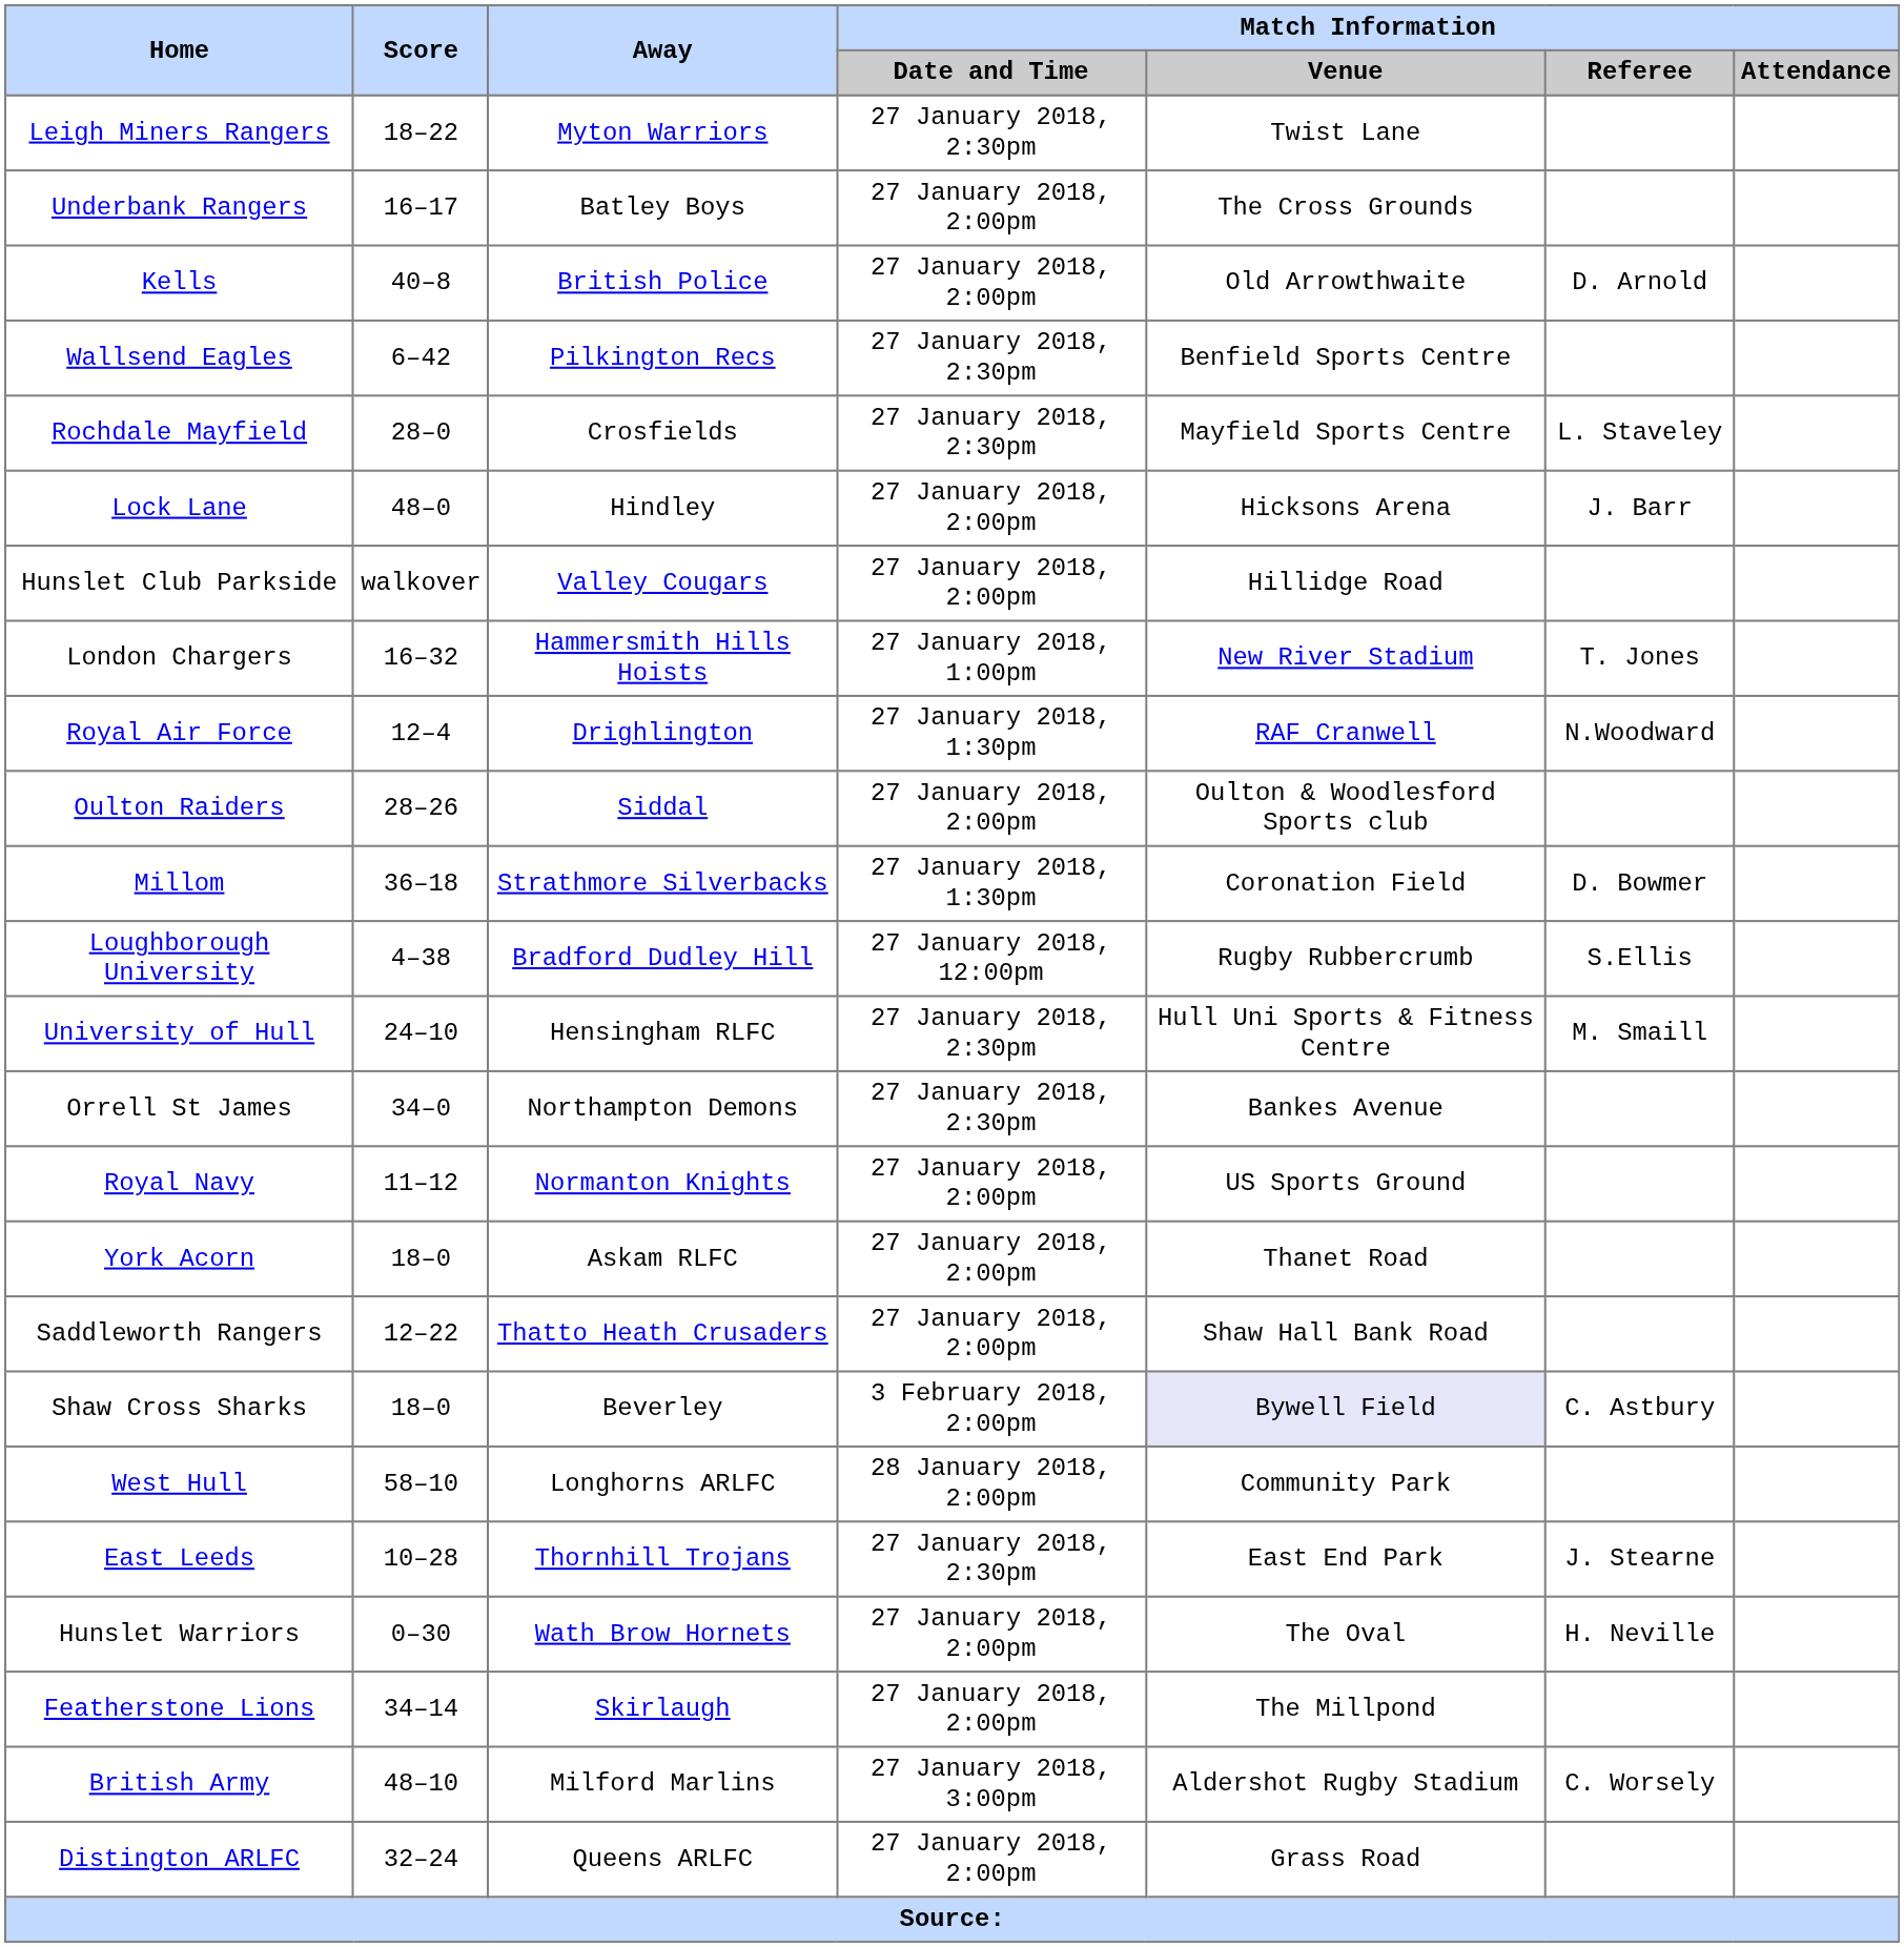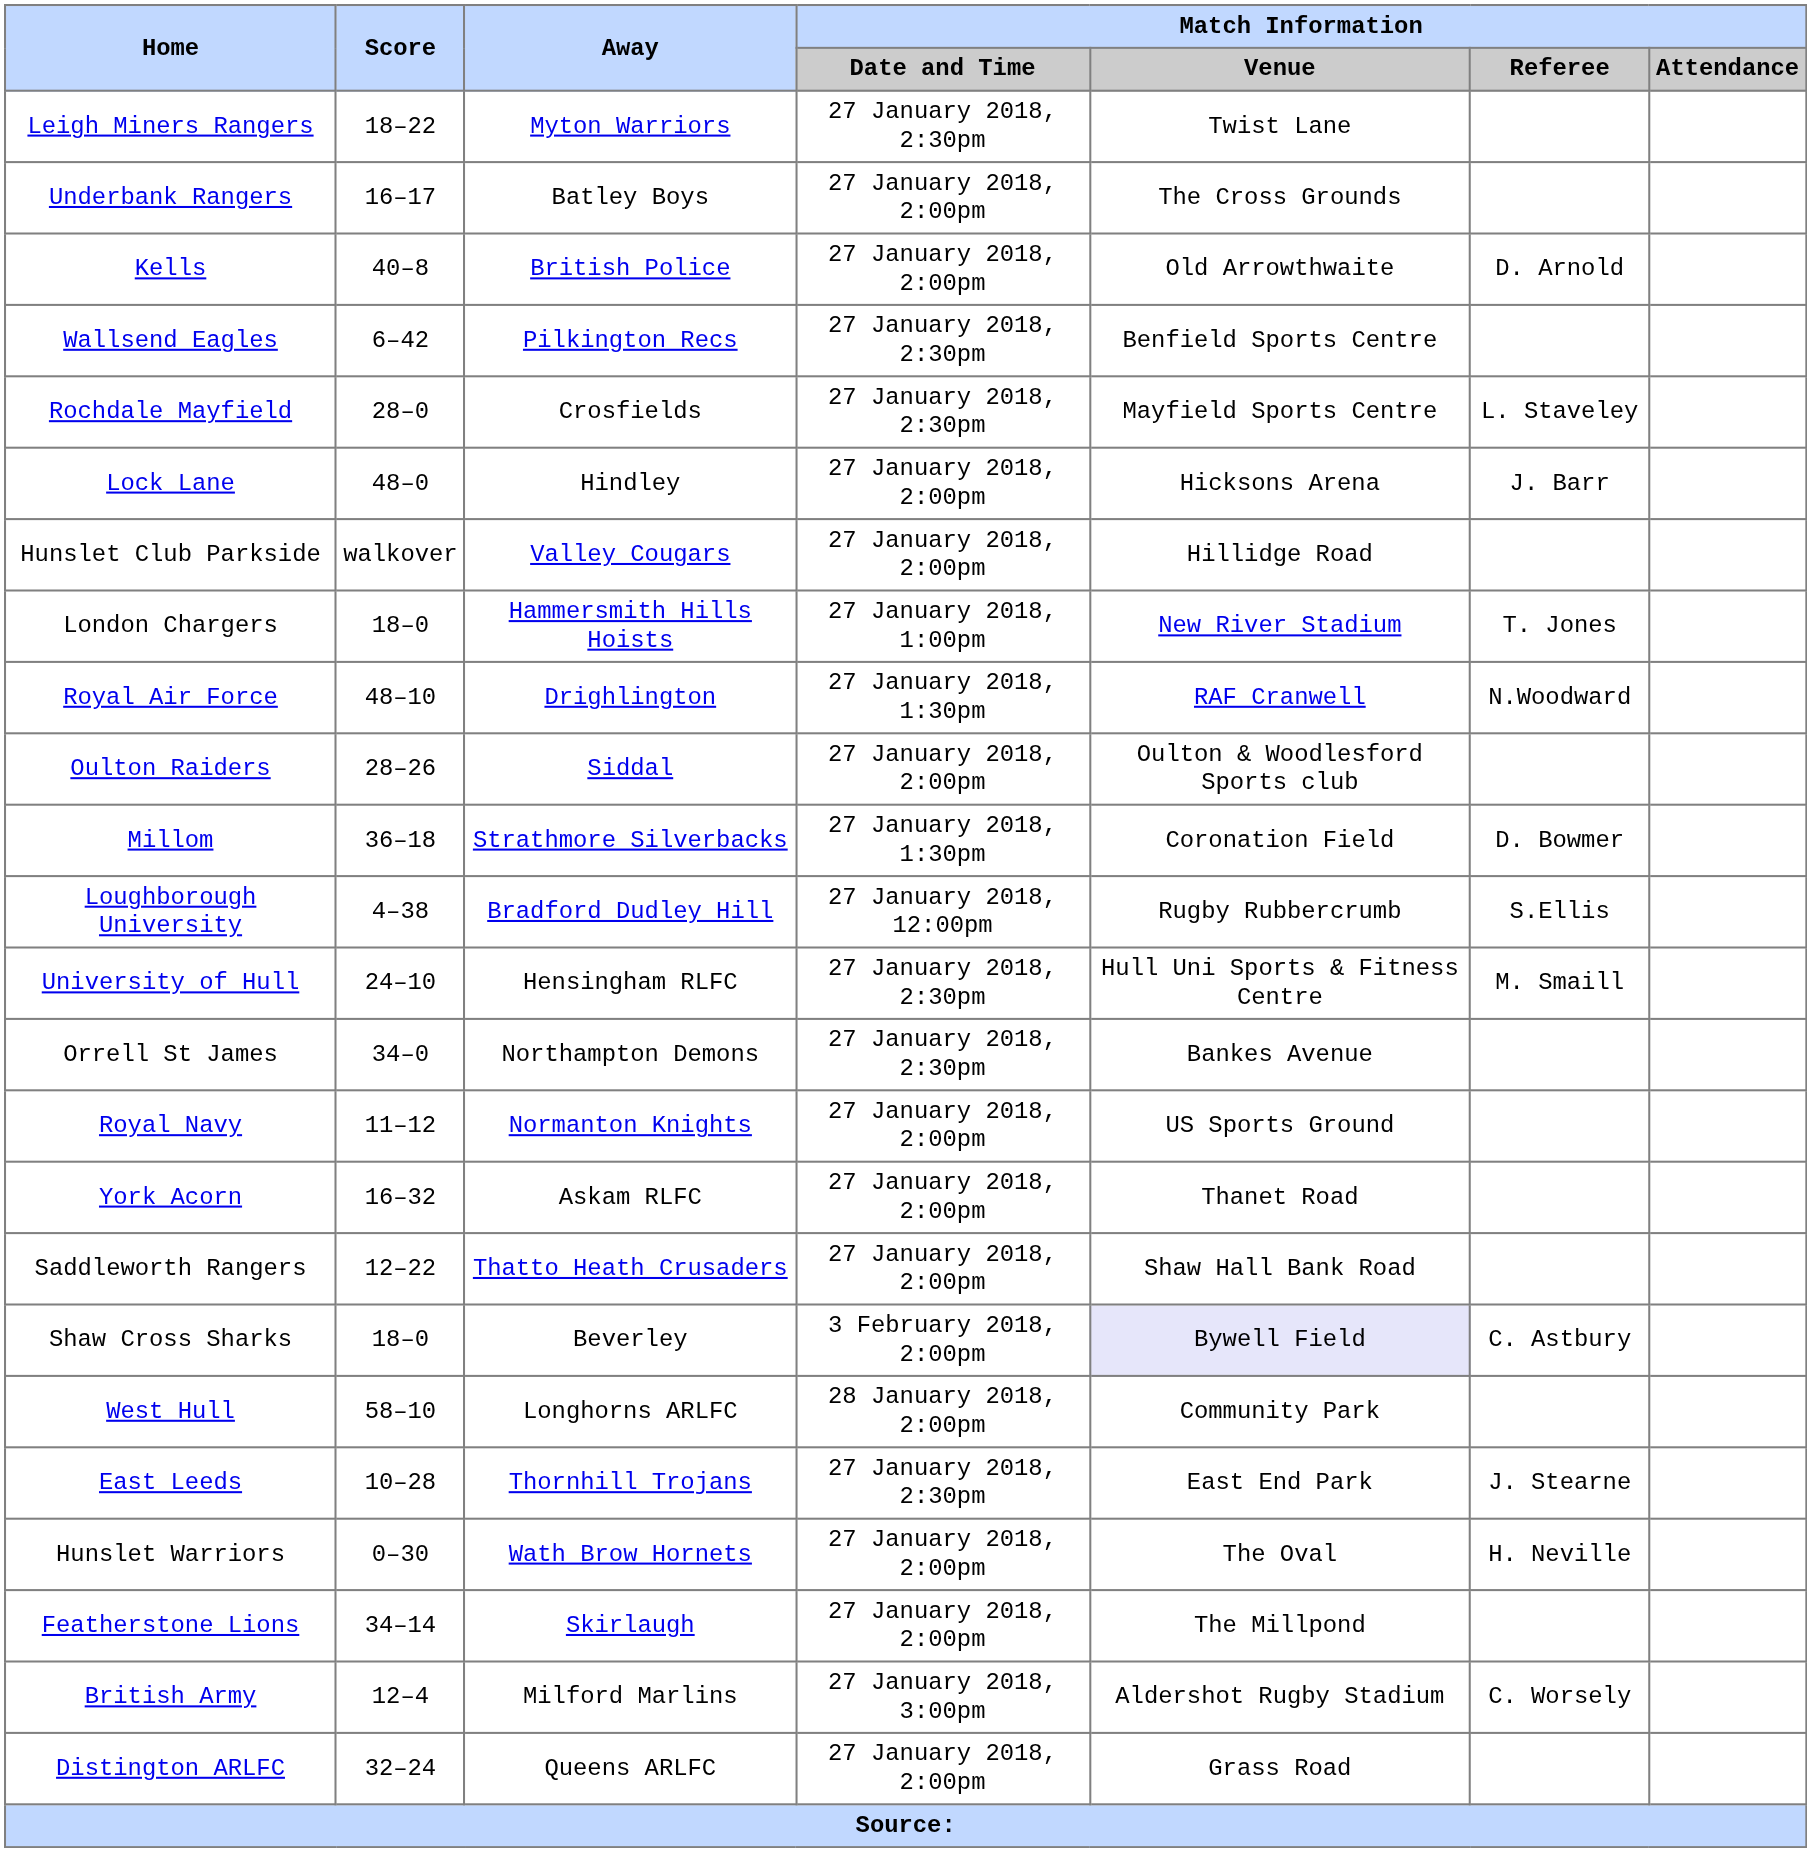 <table border=1 style="border-collapse:collapse; font-size:90%; text-align:center;" cellpadding=3 cellspacing=0 width=100%>
 <tr bgcolor=#C1D8FF>
 <th rowspan=2 width=19%>Home</th>
 <th rowspan=2 width=6%>Score</th>
 <th rowspan=2 width=19%>Away</th>
 <th colspan=4>Match Information</th>
 </tr>
 <tr bgcolor=#CCCCCC>
 <th width=17%>Date and Time</th>
 <th width=22%>Venue</th>
 <th width=10%>Referee</th>
 <th width=7%>Attendance</th>
 </tr>
 <tr>
 <td><a href='#'>Leigh Miners Rangers</a></td>
 <td>18–22</td>
 <td><a href='#'>Myton Warriors</a></td>
 <td>27 January 2018, 2:30pm</td>
 <td>Twist Lane</td>
 <td></td>
 <td></td>
 </tr>
 <tr>
 <td><a href='#'>Underbank Rangers</a></td>
 <td>16–17</td>
 <td>Batley Boys</td>
 <td>27 January 2018, 2:00pm</td>
 <td>The Cross Grounds</td>
 <td></td>
 <td></td>
 </tr>
 <tr>
 <td><a href='#'>Kells</a></td>
 <td>40–8</td>
 <td><a href='#'>British Police</a></td>
 <td>27 January 2018, 2:00pm</td>
 <td>Old Arrowthwaite</td>
 <td>D. Arnold</td>
 <td></td>
 </tr>
 <tr>
 <td><a href='#'>Wallsend Eagles</a></td>
 <td>6–42</td>
 <td><a href='#'>Pilkington Recs</a></td>
 <td>27 January 2018, 2:30pm</td>
 <td>Benfield Sports Centre</td>
 <td></td>
 <td></td>
 </tr>
 <tr>
 <td><a href='#'>Rochdale Mayfield</a></td>
 <td>28–0</td>
 <td>Crosfields</td>
 <td>27 January 2018, 2:30pm</td>
 <td>Mayfield Sports Centre</td>
 <td>L. Staveley</td>
 <td></td>
 </tr>
 <tr>
 <td><a href='#'>Lock Lane</a></td>
 <td>48–0</td>
 <td>Hindley</td>
 <td>27 January 2018, 2:00pm</td>
 <td>Hicksons Arena</td>
 <td>J. Barr</td>
 <td></td>
 </tr>
 <tr>
 <td>Hunslet Club Parkside</td>
 <td>walkover</td>
 <td><a href='#'>Valley Cougars</a></td>
 <td>27 January 2018, 2:00pm</td>
 <td>Hillidge Road</td>
 <td></td>
 <td></td>
 </tr>
 <tr>
 <td>London Chargers</td>
-<td>16–32</td>
+<td>18–0</td>
 <td><a href='#'>Hammersmith Hills Hoists</a></td>
 <td>27 January 2018, 1:00pm</td>
 <td><a href='#'>New River Stadium</a></td>
 <td>T. Jones</td>
 <td></td>
 </tr>
 <tr>
 <td><a href='#'>Royal Air Force</a></td>
-<td>12–4</td>
+<td>48–10</td>
 <td><a href='#'>Drighlington</a></td>
 <td>27 January 2018, 1:30pm</td>
 <td><a href='#'>RAF Cranwell</a></td>
 <td>N.Woodward</td>
 <td></td>
 </tr>
 <tr>
 <td><a href='#'>Oulton Raiders</a></td>
 <td>28–26</td>
 <td><a href='#'>Siddal</a></td>
 <td>27 January 2018, 2:00pm</td>
 <td>Oulton & Woodlesford Sports club</td>
 <td></td>
 <td></td>
 </tr>
 <tr>
 <td><a href='#'>Millom</a></td>
 <td>36–18</td>
 <td><a href='#'>Strathmore Silverbacks</a></td>
 <td>27 January 2018, 1:30pm</td>
 <td>Coronation Field</td>
 <td>D. Bowmer</td>
 <td></td>
 </tr>
 <tr>
 <td><a href='#'>Loughborough University</a></td>
 <td>4–38</td>
 <td><a href='#'>Bradford Dudley Hill</a></td>
 <td>27 January 2018, 12:00pm</td>
 <td>Rugby Rubbercrumb</td>
 <td>S.Ellis</td>
 <td></td>
 </tr>
 <tr>
 <td><a href='#'>University of Hull</a></td>
 <td>24–10</td>
 <td>Hensingham RLFC</td>
 <td>27 January 2018, 2:30pm</td>
 <td>Hull Uni Sports & Fitness Centre</td>
 <td>M. Smaill</td>
 <td></td>
 </tr>
 <tr>
 <td>Orrell St James</td>
 <td>34–0</td>
 <td>Northampton Demons</td>
 <td>27 January 2018, 2:30pm</td>
 <td>Bankes Avenue</td>
 <td></td>
 <td></td>
 </tr>
 <tr>
 <td><a href='#'>Royal Navy</a></td>
 <td>11–12</td>
 <td><a href='#'>Normanton Knights</a></td>
 <td>27 January 2018, 2:00pm</td>
 <td>US Sports Ground</td>
 <td></td>
 <td></td>
 </tr>
 <tr>
 <td><a href='#'>York Acorn</a></td>
-<td>18–0</td>
+<td>16–32</td>
 <td>Askam RLFC</td>
 <td>27 January 2018, 2:00pm</td>
 <td>Thanet Road</td>
 <td></td>
 <td></td>
 </tr>
 <tr>
 <td>Saddleworth Rangers</td>
 <td>12–22</td>
 <td><a href='#'>Thatto Heath Crusaders</a></td>
 <td>27 January 2018, 2:00pm</td>
 <td>Shaw Hall Bank Road</td>
 <td></td>
 <td></td>
 </tr>
 <tr>
 <td>Shaw Cross Sharks</td>
 <td>18–0</td>
 <td>Beverley</td>
 <td>3 February 2018, 2:00pm</td>
 <td style="background: lavender;">Bywell Field</td>
 <td>C. Astbury</td>
 <td></td>
 </tr>
 <tr>
 <td><a href='#'>West Hull</a></td>
 <td>58–10</td>
 <td>Longhorns ARLFC</td>
 <td>28 January 2018, 2:00pm</td>
 <td>Community Park</td>
 <td></td>
 <td></td>
 </tr>
 <tr>
 <td><a href='#'>East Leeds</a></td>
 <td>10–28</td>
 <td><a href='#'>Thornhill Trojans</a></td>
 <td>27 January 2018, 2:30pm</td>
 <td>East End Park</td>
 <td>J. Stearne</td>
 <td></td>
 </tr>
 <tr>
 <td>Hunslet Warriors</td>
 <td>0–30</td>
 <td><a href='#'>Wath Brow Hornets</a></td>
 <td>27 January 2018, 2:00pm</td>
 <td>The Oval</td>
 <td>H. Neville</td>
 <td></td>
 </tr>
 <tr>
 <td><a href='#'>Featherstone Lions</a></td>
 <td>34–14</td>
 <td><a href='#'>Skirlaugh</a></td>
 <td>27 January 2018, 2:00pm</td>
 <td>The Millpond</td>
 <td></td>
 <td></td>
 </tr>
 <tr>
 <td><a href='#'>British Army</a></td>
-<td>48–10</td>
+<td>12–4</td>
 <td>Milford Marlins</td>
 <td>27 January 2018, 3:00pm</td>
 <td>Aldershot Rugby Stadium</td>
 <td>C. Worsely</td>
 <td></td>
 </tr>
 <tr>
 <td><a href='#'>Distington ARLFC</a></td>
 <td>32–24</td>
 <td>Queens ARLFC</td>
 <td>27 January 2018, 2:00pm</td>
 <td>Grass Road</td>
 <td></td>
 <td></td>
 </tr>
 <tr style="background:#c1d8ff;">
 <th colspan=10>Source:</th>
 </tr>
 </table>
